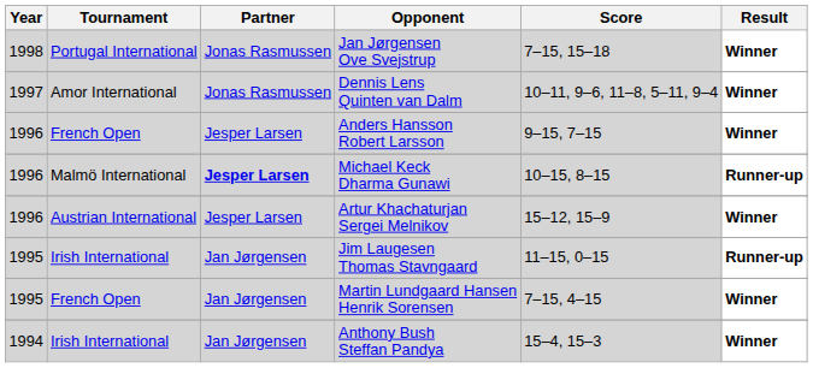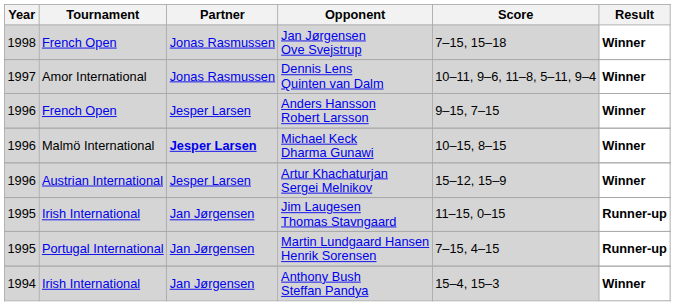 <table class="sortable wikitable" style="font-size: 90%;">
 <tr>
 <th>Year</th>
 <th>Tournament</th>
 <th>Partner</th>
 <th>Opponent</th>
 <th>Score</th>
 <th>Result</th>
 </tr>
 <tr style="background:#D5D5D5">
 <td align="center">1998</td>
-<td align="left"><a href='#'>Portugal International</a></td>
+<td align="left"><a href='#'>French Open</a></td>
 <td align="left"> <a href='#'>Jonas Rasmussen</a></td>
 <td align="left"> <a href='#'>Jan Jørgensen</a> <br>  <a href='#'>Ove Svejstrup</a></td>
 <td align="left">7–15, 15–18</td>
 <td style="text-align:left; background:white"> <strong>Winner</strong></td>
 </tr>
 <tr>
 </tr>
 <tr style="background:#D5D5D5">
 <td align="center">1997</td>
 <td align="left">Amor International</td>
 <td align="left"> <a href='#'>Jonas Rasmussen</a></td>
 <td align="left"> <a href='#'>Dennis Lens</a> <br>  <a href='#'>Quinten van Dalm</a></td>
 <td align="left">10–11, 9–6, 11–8, 5–11, 9–4</td>
 <td style="text-align:left; background:white"> <strong>Winner</strong></td>
 </tr>
 <tr>
 </tr>
 <tr style="background:#D5D5D5">
 <td align="center">1996</td>
 <td align="left"><a href='#'>French Open</a></td>
 <td align="left"> <a href='#'>Jesper Larsen</a></td>
 <td align="left"> <a href='#'>Anders Hansson</a> <br>  <a href='#'>Robert Larsson</a></td>
 <td align="left">9–15, 7–15</td>
 <td style="text-align:left; background:white"> <strong>Winner</strong></td>
 </tr>
 <tr>
 </tr>
 <tr style="background:#D5D5D5">
 <td align="center">1996</td>
 <td align="left">Malmö International</td>
 <td align="left"><strong> <a href='#'>Jesper Larsen</a></strong></td>
 <td align="left"> <a href='#'>Michael Keck</a> <br>  <a href='#'>Dharma Gunawi</a></td>
 <td align="left">10–15, 8–15</td>
-<td style="text-align:left; background:white"> <strong>Runner-up</strong></td>
+<td style="text-align:left; background:white"> <strong>Winner</strong></td>
 </tr>
 <tr>
 </tr>
 <tr style="background:#D5D5D5">
 <td align="center">1996</td>
 <td align="left"><a href='#'>Austrian International</a></td>
 <td align="left"> <a href='#'>Jesper Larsen</a></td>
 <td align="left"> <a href='#'>Artur Khachaturjan</a> <br>  <a href='#'>Sergei Melnikov</a></td>
 <td align="left">15–12, 15–9</td>
 <td style="text-align:left; background:white"> <strong>Winner</strong></td>
 </tr>
 <tr>
 </tr>
 <tr style="background:#D5D5D5">
 <td align="center">1995</td>
 <td align="left"><a href='#'>Irish International</a></td>
 <td align="left"> <a href='#'>Jan Jørgensen</a></td>
 <td align="left"> <a href='#'>Jim Laugesen</a> <br>  <a href='#'>Thomas Stavngaard</a></td>
 <td align="left">11–15, 0–15</td>
 <td style="text-align:left; background:white"> <strong>Runner-up</strong></td>
 </tr>
 <tr>
 </tr>
 <tr style="background:#D5D5D5">
 <td align="center">1995</td>
-<td align="left"><a href='#'>French Open</a></td>
+<td align="left"><a href='#'>Portugal International</a></td>
 <td align="left"> <a href='#'>Jan Jørgensen</a></td>
 <td align="left"> <a href='#'>Martin Lundgaard Hansen</a> <br>  <a href='#'>Henrik Sorensen</a></td>
 <td align="left">7–15, 4–15</td>
-<td style="text-align:left; background:white"> <strong>Winner</strong></td>
+<td style="text-align:left; background:white"> <strong>Runner-up</strong></td>
 </tr>
 <tr>
 </tr>
 <tr style="background:#D5D5D5">
 <td align="center">1994</td>
 <td align="left"><a href='#'>Irish International</a></td>
 <td align="left"> <a href='#'>Jan Jørgensen</a></td>
 <td align="left"> <a href='#'>Anthony Bush</a> <br>  <a href='#'>Steffan Pandya</a></td>
 <td align="left">15–4, 15–3</td>
 <td style="text-align:left; background:white"> <strong>Winner</strong></td>
 </tr>
 </table>
